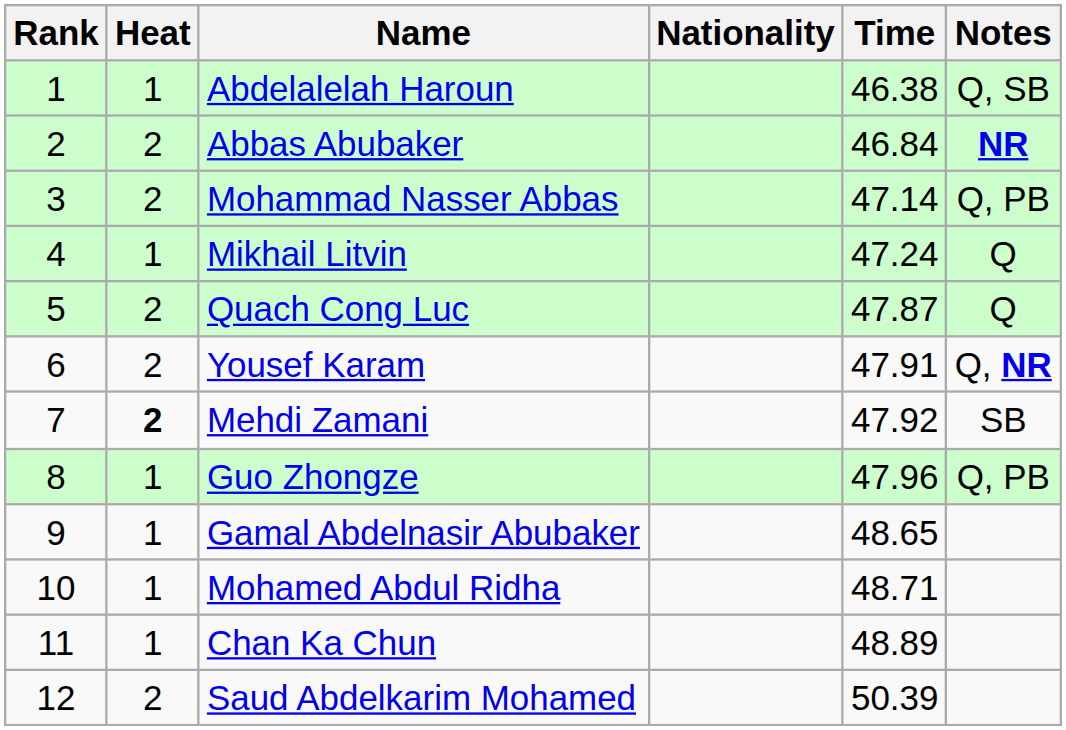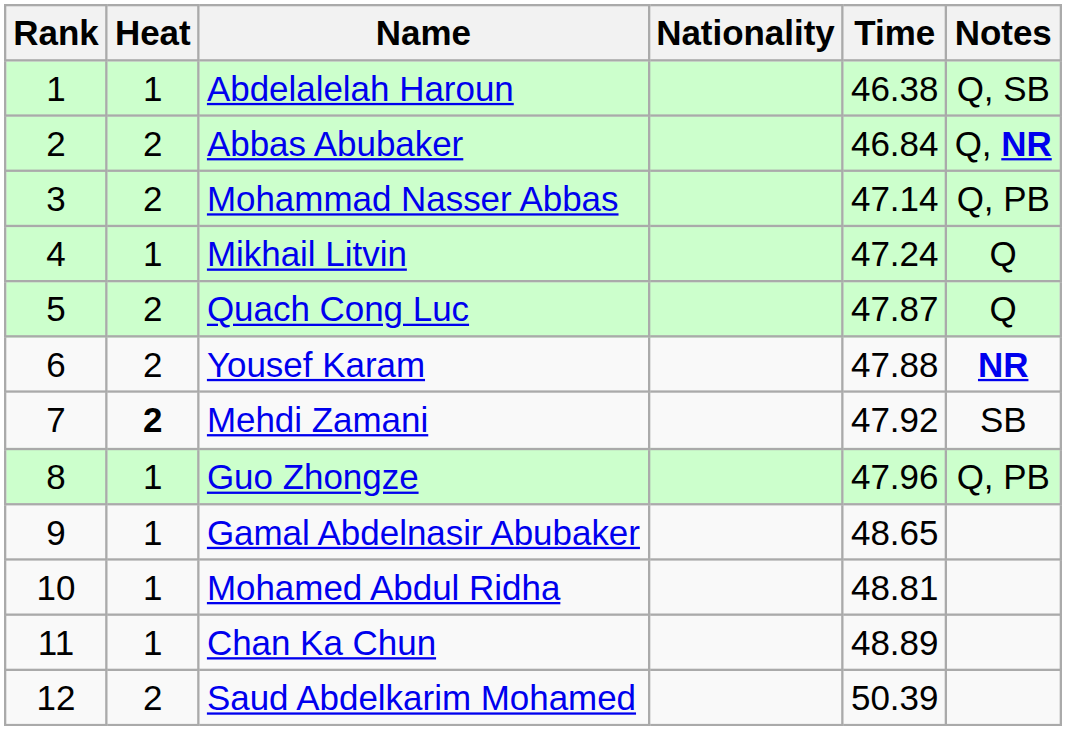 <table class="wikitable sortable" style="text-align:center;font-size:95%">
 <tr>
 <th>Rank</th>
 <th>Heat</th>
 <th>Name</th>
 <th>Nationality</th>
 <th>Time</th>
 <th>Notes</th>
 </tr>
 <tr bgcolor=ccffcc>
 <td>1</td>
 <td>1</td>
 <td align=left><a href='#'>Abdelalelah Haroun</a></td>
 <td align=left></td>
 <td>46.38</td>
 <td>Q, SB</td>
 </tr>
 <tr bgcolor=ccffcc>
 <td>2</td>
 <td>2</td>
 <td align=left><a href='#'>Abbas Abubaker</a></td>
 <td align=left></td>
 <td>46.84</td>
-<td><strong><a href='#'>NR</a></strong></td>
+<td>Q, <strong><a href='#'>NR</a></strong></td>
 </tr>
 <tr bgcolor=ccffcc>
 <td>3</td>
 <td>2</td>
 <td align=left><a href='#'>Mohammad Nasser Abbas</a></td>
 <td align=left></td>
 <td>47.14</td>
 <td>Q, PB</td>
 </tr>
 <tr bgcolor=ccffcc>
 <td>4</td>
 <td>1</td>
 <td align=left><a href='#'>Mikhail Litvin</a></td>
 <td align=left></td>
 <td>47.24</td>
 <td>Q</td>
 </tr>
 <tr bgcolor=ccffcc>
 <td>5</td>
 <td>2</td>
 <td align=left><a href='#'>Quach Cong Luc</a></td>
 <td align=left></td>
 <td>47.87</td>
 <td>Q</td>
 </tr>
 <tr>
 <td>6</td>
 <td>2</td>
 <td align=left><a href='#'>Yousef Karam</a></td>
 <td align=left></td>
-<td>47.91</td>
-<td>Q, <strong><a href='#'>NR</a></strong></td>
+<td>47.88</td>
+<td><strong><a href='#'>NR</a></strong></td>
 </tr>
 <tr>
 <td>7</td>
 <td><strong>2</strong></td>
 <td align=left><a href='#'>Mehdi Zamani</a></td>
 <td align=left></td>
 <td>47.92</td>
 <td>SB</td>
 </tr>
 <tr bgcolor=ccffcc>
 <td>8</td>
 <td>1</td>
 <td align=left><a href='#'>Guo Zhongze</a></td>
 <td align=left></td>
 <td>47.96</td>
 <td>Q, PB</td>
 </tr>
 <tr>
 <td>9</td>
 <td>1</td>
 <td align=left><a href='#'>Gamal Abdelnasir Abubaker</a></td>
 <td align=left></td>
 <td>48.65</td>
 <td></td>
 </tr>
 <tr>
 <td>10</td>
 <td>1</td>
 <td align=left><a href='#'>Mohamed Abdul Ridha</a></td>
 <td align=left></td>
-<td>48.71</td>
+<td>48.81</td>
 <td></td>
 </tr>
 <tr>
 <td>11</td>
 <td>1</td>
 <td align=left><a href='#'>Chan Ka Chun</a></td>
 <td align=left></td>
 <td>48.89</td>
 <td></td>
 </tr>
 <tr>
 <td>12</td>
 <td>2</td>
 <td align=left><a href='#'>Saud Abdelkarim Mohamed</a></td>
 <td align=left></td>
 <td>50.39</td>
 <td></td>
 </tr>
 </table>
